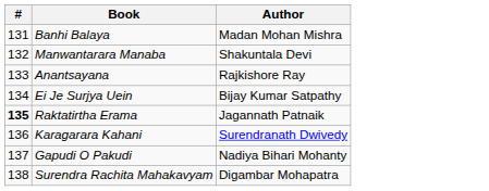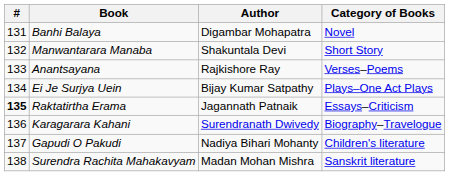 <table class="wikitable">
 <tr>
 <th>#</th>
 <th>Book</th>
 <th>Author</th>
+<th>Category of Books</th>
 </tr>
 <tr>
 <td>131</td>
 <td><em>Banhi Balaya</em></td>
-<td>Madan Mohan Mishra</td>
+<td>Digambar Mohapatra</td>
+<td><a href='#'>Novel</a></td>
 </tr>
 <tr>
 <td>132</td>
 <td><em>Manwantarara Manaba</em></td>
 <td>Shakuntala Devi</td>
+<td><a href='#'>Short Story</a></td>
 </tr>
 <tr>
 <td>133</td>
 <td><em>Anantsayana</em></td>
 <td>Rajkishore Ray</td>
+<td><a href='#'>Verses</a>–<a href='#'>Poems</a></td>
 </tr>
 <tr>
 <td>134</td>
 <td><em>Ei Je Surjya Uein</em></td>
 <td>Bijay Kumar Satpathy</td>
+<td><a href='#'>Plays–One Act Plays</a></td>
 </tr>
 <tr>
 <td><strong>135</strong></td>
 <td><em>Raktatirtha Erama</em></td>
 <td>Jagannath Patnaik</td>
+<td><a href='#'>Essays</a>–<a href='#'>Criticism</a></td>
 </tr>
 <tr>
 <td>136</td>
 <td><em>Karagarara Kahani</em></td>
 <td><a href='#'>Surendranath Dwivedy</a></td>
+<td><a href='#'>Biography</a>–<a href='#'>Travelogue</a></td>
 </tr>
 <tr>
 <td>137</td>
 <td><em>Gapudi O Pakudi</em></td>
 <td>Nadiya Bihari Mohanty</td>
+<td><a href='#'>Children's literature</a></td>
 </tr>
 <tr>
 <td>138</td>
 <td><em>Surendra Rachita Mahakavyam</em></td>
-<td>Digambar Mohapatra</td>
+<td>Madan Mohan Mishra</td>
+<td><a href='#'>Sanskrit literature</a></td>
 </tr>
 </table>
